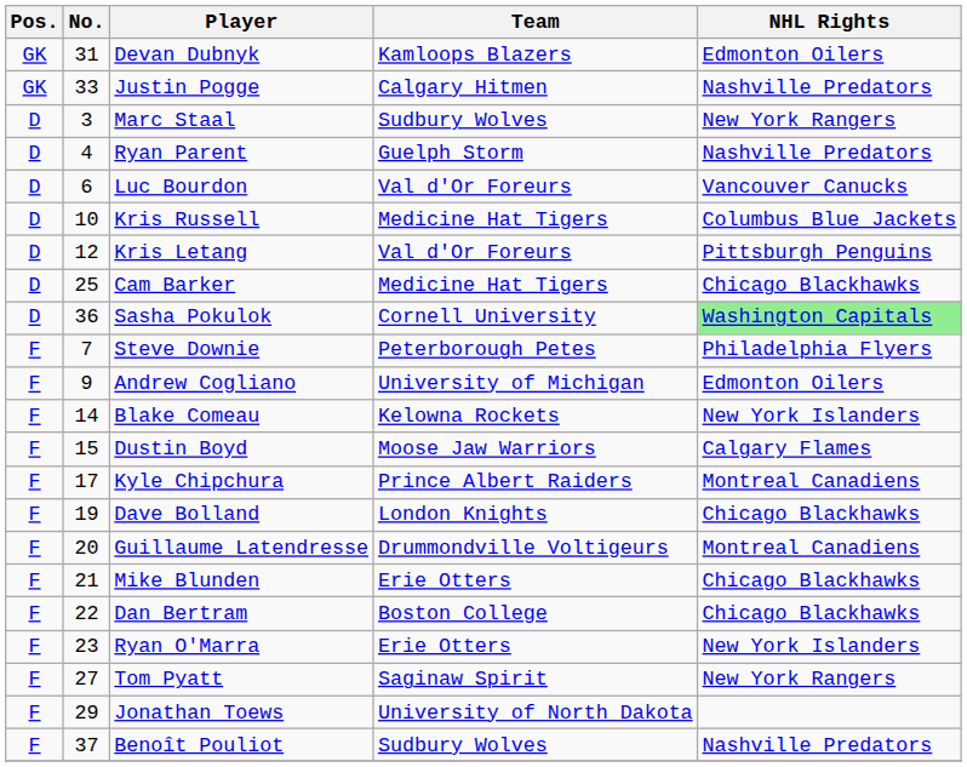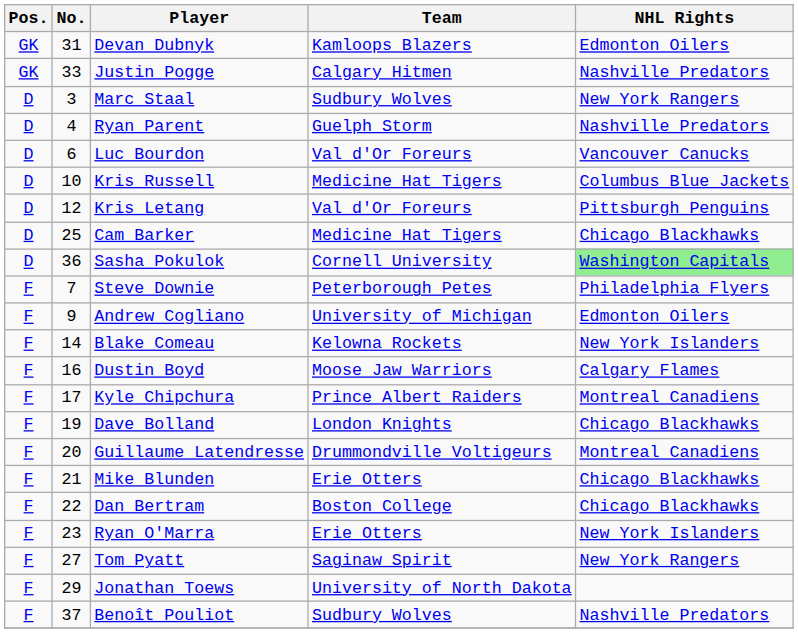 <table class="wikitable sortable">
 <tr>
 <th>Pos.</th>
 <th>No.</th>
 <th>Player</th>
 <th>Team</th>
 <th>NHL Rights</th>
 </tr>
 <tr>
 <td style="text-align:center;"><a href='#'>GK</a></td>
 <td style="text-align:center;">31</td>
 <td><a href='#'>Devan Dubnyk</a></td>
 <td> <a href='#'>Kamloops Blazers</a></td>
 <td><a href='#'>Edmonton Oilers</a></td>
 </tr>
 <tr>
 <td style="text-align:center;"><a href='#'>GK</a></td>
 <td style="text-align:center;">33</td>
 <td><a href='#'>Justin Pogge</a></td>
 <td> <a href='#'>Calgary Hitmen</a></td>
 <td><a href='#'>Nashville Predators</a></td>
 </tr>
 <tr>
 <td style="text-align:center;"><a href='#'>D</a></td>
 <td style="text-align:center;">3</td>
 <td><a href='#'>Marc Staal</a></td>
 <td> <a href='#'>Sudbury Wolves</a></td>
 <td><a href='#'>New York Rangers</a></td>
 </tr>
 <tr>
 <td style="text-align:center;"><a href='#'>D</a></td>
 <td style="text-align:center;">4</td>
 <td><a href='#'>Ryan Parent</a></td>
 <td> <a href='#'>Guelph Storm</a></td>
 <td><a href='#'>Nashville Predators</a></td>
 </tr>
 <tr>
 <td style="text-align:center;"><a href='#'>D</a></td>
 <td style="text-align:center;">6</td>
 <td><a href='#'>Luc Bourdon</a></td>
 <td> <a href='#'>Val d'Or Foreurs</a></td>
 <td><a href='#'>Vancouver Canucks</a></td>
 </tr>
 <tr>
 <td style="text-align:center;"><a href='#'>D</a></td>
 <td style="text-align:center;">10</td>
 <td><a href='#'>Kris Russell</a></td>
 <td> <a href='#'>Medicine Hat Tigers</a></td>
 <td><a href='#'>Columbus Blue Jackets</a></td>
 </tr>
 <tr>
 <td style="text-align:center;"><a href='#'>D</a></td>
 <td style="text-align:center;">12</td>
 <td><a href='#'>Kris Letang</a></td>
 <td> <a href='#'>Val d'Or Foreurs</a></td>
 <td><a href='#'>Pittsburgh Penguins</a></td>
 </tr>
 <tr>
 <td style="text-align:center;"><a href='#'>D</a></td>
 <td style="text-align:center;">25</td>
 <td><a href='#'>Cam Barker</a></td>
 <td> <a href='#'>Medicine Hat Tigers</a></td>
 <td><a href='#'>Chicago Blackhawks</a></td>
 </tr>
 <tr>
 <td style="text-align:center;"><a href='#'>D</a></td>
 <td style="text-align:center;">36</td>
 <td><a href='#'>Sasha Pokulok</a></td>
 <td> <a href='#'>Cornell University</a></td>
 <td style="background: lightgreen;"><a href='#'>Washington Capitals</a></td>
 </tr>
 <tr>
 <td style="text-align:center;"><a href='#'>F</a></td>
 <td style="text-align:center;">7</td>
 <td><a href='#'>Steve Downie</a></td>
 <td> <a href='#'>Peterborough Petes</a></td>
 <td><a href='#'>Philadelphia Flyers</a></td>
 </tr>
 <tr>
 <td style="text-align:center;"><a href='#'>F</a></td>
 <td style="text-align:center;">9</td>
 <td><a href='#'>Andrew Cogliano</a></td>
 <td> <a href='#'>University of Michigan</a></td>
 <td><a href='#'>Edmonton Oilers</a></td>
 </tr>
 <tr>
 <td style="text-align:center;"><a href='#'>F</a></td>
 <td style="text-align:center;">14</td>
 <td><a href='#'>Blake Comeau</a></td>
 <td> <a href='#'>Kelowna Rockets</a></td>
 <td><a href='#'>New York Islanders</a></td>
 </tr>
 <tr>
 <td style="text-align:center;"><a href='#'>F</a></td>
-<td style="text-align:center;">15</td>
+<td style="text-align:center;">16</td>
 <td><a href='#'>Dustin Boyd</a></td>
 <td> <a href='#'>Moose Jaw Warriors</a></td>
 <td><a href='#'>Calgary Flames</a></td>
 </tr>
 <tr>
 <td style="text-align:center;"><a href='#'>F</a></td>
 <td style="text-align:center;">17</td>
 <td><a href='#'>Kyle Chipchura</a></td>
 <td> <a href='#'>Prince Albert Raiders</a></td>
 <td><a href='#'>Montreal Canadiens</a></td>
 </tr>
 <tr>
 <td style="text-align:center;"><a href='#'>F</a></td>
 <td style="text-align:center;">19</td>
 <td><a href='#'>Dave Bolland</a></td>
 <td> <a href='#'>London Knights</a></td>
 <td><a href='#'>Chicago Blackhawks</a></td>
 </tr>
 <tr>
 <td style="text-align:center;"><a href='#'>F</a></td>
 <td style="text-align:center;">20</td>
 <td><a href='#'>Guillaume Latendresse</a></td>
 <td> <a href='#'>Drummondville Voltigeurs</a></td>
 <td><a href='#'>Montreal Canadiens</a></td>
 </tr>
 <tr>
 <td style="text-align:center;"><a href='#'>F</a></td>
 <td style="text-align:center;">21</td>
 <td><a href='#'>Mike Blunden</a></td>
 <td> <a href='#'>Erie Otters</a></td>
 <td><a href='#'>Chicago Blackhawks</a></td>
 </tr>
 <tr>
 <td style="text-align:center;"><a href='#'>F</a></td>
 <td style="text-align:center;">22</td>
 <td><a href='#'>Dan Bertram</a></td>
 <td> <a href='#'>Boston College</a></td>
 <td><a href='#'>Chicago Blackhawks</a></td>
 </tr>
 <tr>
 <td style="text-align:center;"><a href='#'>F</a></td>
 <td style="text-align:center;">23</td>
 <td><a href='#'>Ryan O'Marra</a></td>
 <td> <a href='#'>Erie Otters</a></td>
 <td><a href='#'>New York Islanders</a></td>
 </tr>
 <tr>
 <td style="text-align:center;"><a href='#'>F</a></td>
 <td style="text-align:center;">27</td>
 <td><a href='#'>Tom Pyatt</a></td>
 <td> <a href='#'>Saginaw Spirit</a></td>
 <td><a href='#'>New York Rangers</a></td>
 </tr>
 <tr>
 <td style="text-align:center;"><a href='#'>F</a></td>
 <td style="text-align:center;">29</td>
 <td><a href='#'>Jonathan Toews</a></td>
 <td> <a href='#'>University of North Dakota</a></td>
 <td></td>
 </tr>
 <tr>
 <td style="text-align:center;"><a href='#'>F</a></td>
 <td style="text-align:center;">37</td>
 <td><a href='#'>Benoît Pouliot</a></td>
 <td> <a href='#'>Sudbury Wolves</a></td>
 <td><a href='#'>Nashville Predators</a></td>
 </tr>
 <tr>
 </tr>
 </table>
